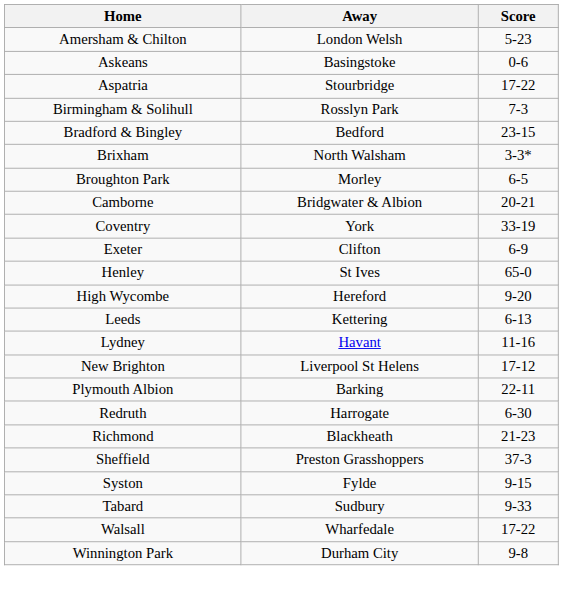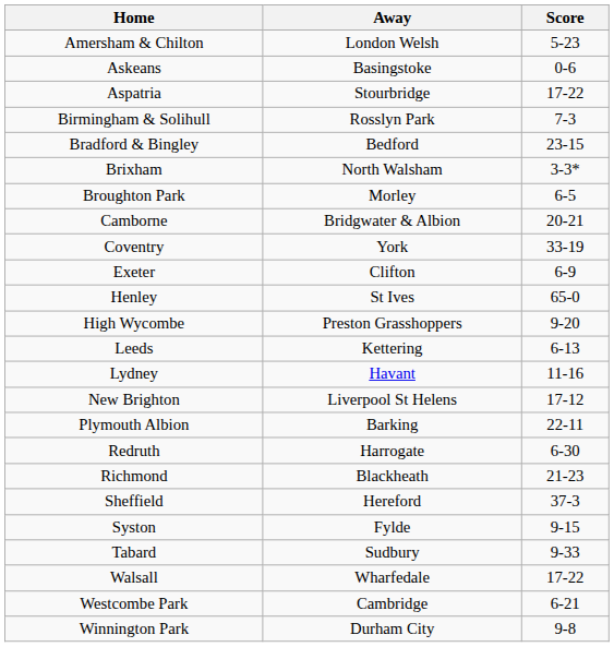 <table class="wikitable" style="text-align: center">
 <tr>
 <th width=250>Home</th>
 <th width=250>Away</th>
 <th width=80>Score</th>
 </tr>
 <tr>
 <td>Amersham & Chilton</td>
 <td>London Welsh</td>
 <td>5-23</td>
 </tr>
 <tr>
 <td>Askeans</td>
 <td>Basingstoke</td>
 <td>0-6</td>
 </tr>
 <tr>
 <td>Aspatria</td>
 <td>Stourbridge</td>
 <td>17-22</td>
 </tr>
 <tr>
 <td>Birmingham & Solihull</td>
 <td>Rosslyn Park</td>
 <td>7-3</td>
 </tr>
 <tr>
 <td>Bradford & Bingley</td>
 <td>Bedford</td>
 <td>23-15</td>
 </tr>
 <tr>
 <td>Brixham</td>
 <td>North Walsham</td>
 <td>3-3*</td>
 </tr>
 <tr>
 <td>Broughton Park</td>
 <td>Morley</td>
 <td>6-5</td>
 </tr>
 <tr>
 <td>Camborne</td>
 <td>Bridgwater & Albion</td>
 <td>20-21</td>
 </tr>
 <tr>
 <td>Coventry</td>
 <td>York</td>
 <td>33-19</td>
 </tr>
 <tr>
 <td>Exeter</td>
 <td>Clifton</td>
 <td>6-9</td>
 </tr>
 <tr>
 <td>Henley</td>
 <td>St Ives</td>
 <td>65-0</td>
 </tr>
 <tr>
 <td>High Wycombe</td>
-<td>Hereford</td>
+<td>Preston Grasshoppers</td>
 <td>9-20</td>
 </tr>
 <tr>
 <td>Leeds</td>
 <td>Kettering</td>
 <td>6-13</td>
 </tr>
 <tr>
 <td>Lydney</td>
 <td><a href='#'>Havant</a></td>
 <td>11-16</td>
 </tr>
 <tr>
 <td>New Brighton</td>
 <td>Liverpool St Helens</td>
 <td>17-12</td>
 </tr>
 <tr>
 <td>Plymouth Albion</td>
 <td>Barking</td>
 <td>22-11</td>
 </tr>
 <tr>
 <td>Redruth</td>
 <td>Harrogate</td>
 <td>6-30</td>
 </tr>
 <tr>
 <td>Richmond</td>
 <td>Blackheath</td>
 <td>21-23</td>
 </tr>
 <tr>
 <td>Sheffield</td>
-<td>Preston Grasshoppers</td>
+<td>Hereford</td>
 <td>37-3</td>
 </tr>
 <tr>
 <td>Syston</td>
 <td>Fylde</td>
 <td>9-15</td>
 </tr>
 <tr>
 <td>Tabard</td>
 <td>Sudbury</td>
 <td>9-33</td>
 </tr>
 <tr>
 <td>Walsall</td>
 <td>Wharfedale</td>
 <td>17-22</td>
 </tr>
 <tr>
+<td>Westcombe Park</td>
+<td>Cambridge</td>
+<td>6-21</td>
+</tr>
+<tr>
 <td>Winnington Park</td>
 <td>Durham City</td>
 <td>9-8</td>
 </tr>
 </table>
